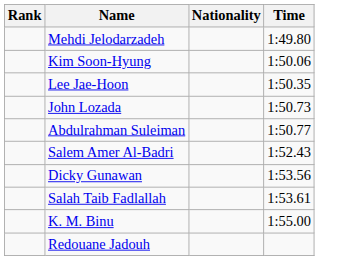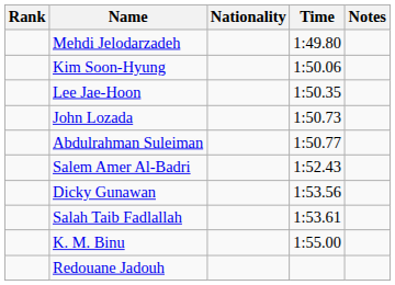 <table class="wikitable sortable" style="text-align:center">
 <tr>
 <th>Rank</th>
 <th>Name</th>
 <th>Nationality</th>
 <th>Time</th>
+<th>Notes</th>
 </tr>
 <tr>
 <td></td>
 <td align=left><a href='#'>Mehdi Jelodarzadeh</a></td>
 <td align=left></td>
 <td>1:49.80</td>
+<td></td>
 </tr>
 <tr>
 <td></td>
 <td align=left><a href='#'>Kim Soon-Hyung</a></td>
 <td align=left></td>
 <td>1:50.06</td>
+<td></td>
 </tr>
 <tr>
 <td></td>
 <td align=left><a href='#'>Lee Jae-Hoon</a></td>
 <td align=left></td>
 <td>1:50.35</td>
+<td></td>
 </tr>
 <tr>
 <td></td>
 <td align=left><a href='#'>John Lozada</a></td>
 <td align=left></td>
 <td>1:50.73</td>
+<td></td>
 </tr>
 <tr>
 <td></td>
 <td align=left><a href='#'>Abdulrahman Suleiman</a></td>
 <td align=left></td>
 <td>1:50.77</td>
+<td></td>
 </tr>
 <tr>
 <td></td>
 <td align=left><a href='#'>Salem Amer Al-Badri</a></td>
 <td align=left></td>
 <td>1:52.43</td>
+<td></td>
 </tr>
 <tr>
 <td></td>
 <td align=left><a href='#'>Dicky Gunawan</a></td>
 <td align=left></td>
 <td>1:53.56</td>
+<td></td>
 </tr>
 <tr>
 <td></td>
 <td align=left><a href='#'>Salah Taib Fadlallah</a></td>
 <td align=left></td>
 <td>1:53.61</td>
+<td></td>
 </tr>
 <tr>
 <td></td>
 <td align=left><a href='#'>K. M. Binu</a></td>
 <td align=left></td>
 <td>1:55.00</td>
+<td></td>
 </tr>
 <tr>
 <td></td>
 <td align=left><a href='#'>Redouane Jadouh</a></td>
 <td align=left></td>
 <td></td>
+<td></td>
 </tr>
 </table>
